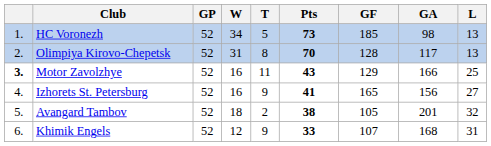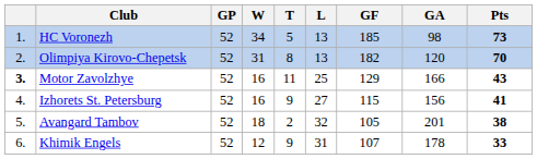 <table class="wikitable">
 <tr>
 <th width="30"></th>
 <th width="200">Club</th>
 <th width="30">GP</th>
 <th width="30">W</th>
 <th width="30">T</th>
-<th width="70">Pts</th>
+<th width="30">L</th>
 <th width="70">GF</th>
 <th width="70">GA</th>
-<th width="30">L</th>
+<th width="70">Pts</th>
 </tr>
 <tr bgcolor="#BCD2EE" align="center">
 <td>1.</td>
 <td align="left"><a href='#'>HC Voronezh</a></td>
 <td>52</td>
 <td>34</td>
 <td>5</td>
-<td><strong>73</strong></td>
+<td>13</td>
 <td>185</td>
 <td>98</td>
-<td>13</td>
+<td><strong>73</strong></td>
 </tr>
 <tr bgcolor="#BCD2EE" align="center">
 <td>2.</td>
 <td align="left"><a href='#'>Olimpiya Kirovo-Chepetsk</a></td>
 <td>52</td>
 <td>31</td>
 <td>8</td>
+<td>13</td>
+<td>182</td>
+<td>120</td>
 <td><strong>70</strong></td>
-<td>128</td>
-<td>117</td>
-<td>13</td>
 </tr>
 <tr bgcolor="#FFFFFF" align="center">
 <td><strong>3.</strong></td>
 <td align="left"><a href='#'>Motor Zavolzhye</a></td>
 <td>52</td>
 <td>16</td>
 <td>11</td>
-<td><strong>43</strong></td>
+<td>25</td>
 <td>129</td>
 <td>166</td>
-<td>25</td>
+<td><strong>43</strong></td>
 </tr>
 <tr bgcolor="#FFFFFF" align="center">
 <td>4.</td>
 <td align="left"><a href='#'>Izhorets St. Petersburg</a></td>
 <td>52</td>
 <td>16</td>
 <td>9</td>
+<td>27</td>
+<td>115</td>
+<td>156</td>
 <td><strong>41</strong></td>
-<td>165</td>
-<td>156</td>
-<td>27</td>
 </tr>
 <tr bgcolor="#FFFFFF" align="center">
 <td>5.</td>
 <td align="left"><a href='#'>Avangard Tambov</a></td>
 <td>52</td>
 <td>18</td>
 <td>2</td>
-<td><strong>38</strong></td>
+<td>32</td>
 <td>105</td>
 <td>201</td>
-<td>32</td>
+<td><strong>38</strong></td>
 </tr>
 <tr bgcolor="#FFFFFF" align="center">
 <td>6.</td>
 <td align="left"><a href='#'>Khimik Engels</a></td>
 <td>52</td>
 <td>12</td>
 <td>9</td>
+<td>31</td>
+<td>107</td>
+<td>178</td>
 <td><strong>33</strong></td>
-<td>107</td>
-<td>168</td>
-<td>31</td>
 </tr>
 </table>
